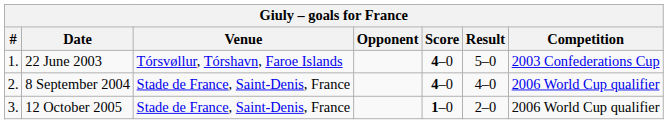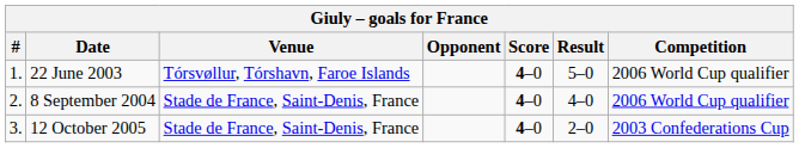 <table class="wikitable sortable">
 <tr>
 <th colspan="7"><strong>Giuly – goals for France</strong></th>
 </tr>
 <tr>
 <th>#</th>
 <th>Date</th>
 <th>Venue</th>
 <th>Opponent</th>
 <th>Score</th>
 <th>Result</th>
 <th>Competition</th>
 </tr>
 <tr>
 <td align="center">1.</td>
 <td>22 June 2003</td>
 <td><a href='#'>Tórsvøllur</a>, <a href='#'>Tórshavn</a>, <a href='#'>Faroe Islands</a></td>
 <td></td>
 <td align="center"><strong>4</strong>–0</td>
 <td align="center">5–0</td>
-<td><a href='#'>2003 Confederations Cup</a></td>
+<td>2006 World Cup qualifier</td>
 </tr>
 <tr>
 <td align="center">2.</td>
 <td>8 September 2004</td>
 <td><a href='#'>Stade de France</a>, <a href='#'>Saint-Denis</a>, France</td>
 <td></td>
 <td align="center"><strong>4</strong>–0</td>
 <td align="center">4–0</td>
 <td><a href='#'>2006 World Cup qualifier</a></td>
 </tr>
 <tr>
 <td align="center">3.</td>
 <td>12 October 2005</td>
 <td><a href='#'>Stade de France</a>, <a href='#'>Saint-Denis</a>, France</td>
 <td></td>
-<td align="center"><strong>1</strong>–0</td>
+<td align="center"><strong>4</strong>–0</td>
 <td align="center">2–0</td>
-<td>2006 World Cup qualifier</td>
+<td><a href='#'>2003 Confederations Cup</a></td>
 </tr>
 </table>
